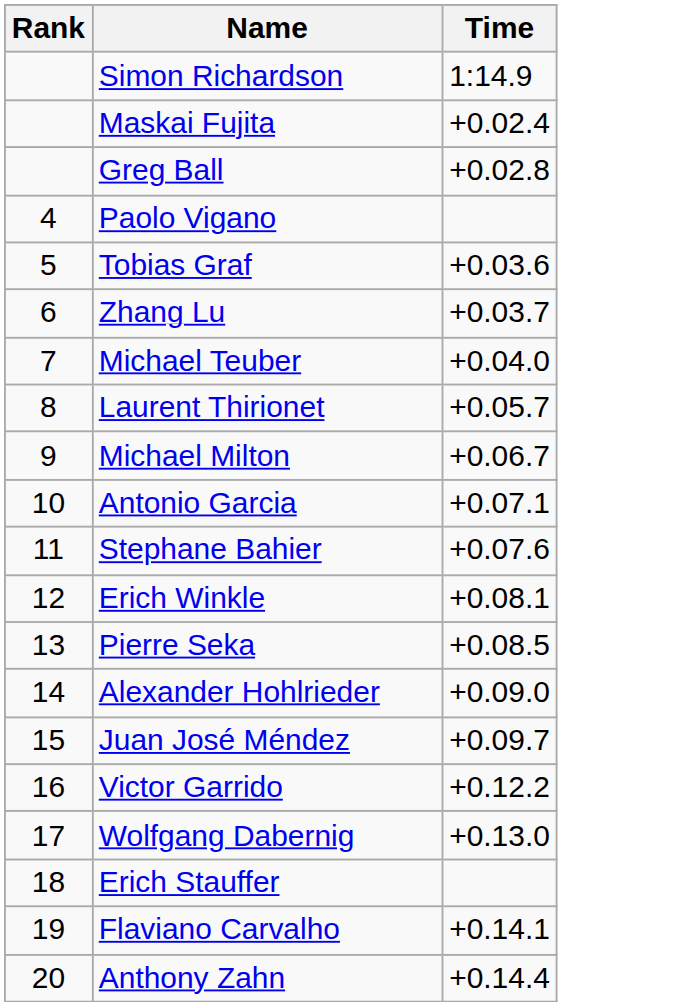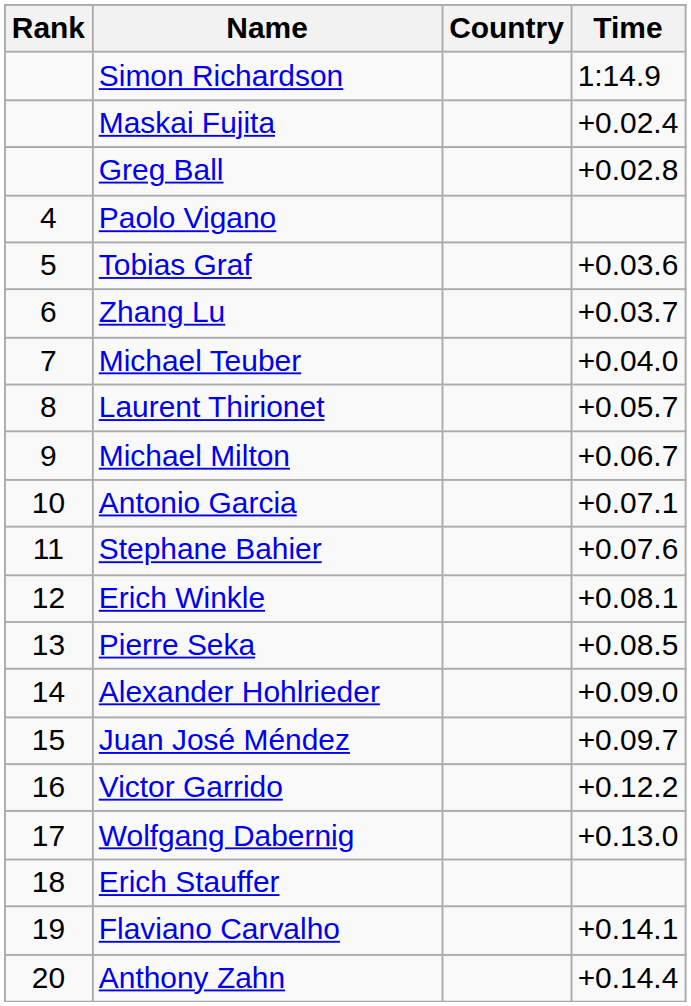 <table class="wikitable sortable">
 <tr>
 <th width=20>Rank</th>
 <th width=180>Name</th>
+<th>Country</th>
 <th>Time</th>
 </tr>
 <tr>
 <td align=center></td>
 <td><a href='#'>Simon Richardson</a></td>
+<td></td>
 <td>1:14.9</td>
 </tr>
 <tr>
 <td align=center></td>
 <td><a href='#'>Maskai Fujita</a></td>
+<td></td>
 <td>+0.02.4</td>
 </tr>
 <tr>
 <td align=center></td>
 <td><a href='#'>Greg Ball</a></td>
+<td></td>
 <td>+0.02.8</td>
 </tr>
 <tr>
 <td align=center>4</td>
 <td><a href='#'>Paolo Vigano</a></td>
 <td></td>
+<td></td>
 </tr>
 <tr>
 <td align=center>5</td>
 <td><a href='#'>Tobias Graf</a></td>
+<td></td>
 <td>+0.03.6</td>
 </tr>
 <tr>
 <td align=center>6</td>
 <td><a href='#'>Zhang Lu</a></td>
+<td></td>
 <td>+0.03.7</td>
 </tr>
 <tr>
 <td align=center>7</td>
 <td><a href='#'>Michael Teuber</a></td>
+<td></td>
 <td>+0.04.0</td>
 </tr>
 <tr>
 <td align=center>8</td>
 <td><a href='#'>Laurent Thirionet</a></td>
+<td></td>
 <td>+0.05.7</td>
 </tr>
 <tr>
 <td align=center>9</td>
 <td><a href='#'>Michael Milton</a></td>
+<td></td>
 <td>+0.06.7</td>
 </tr>
 <tr>
 <td align=center>10</td>
 <td><a href='#'>Antonio Garcia</a></td>
+<td></td>
 <td>+0.07.1</td>
 </tr>
 <tr>
 <td align=center>11</td>
 <td><a href='#'>Stephane Bahier</a></td>
+<td></td>
 <td>+0.07.6</td>
 </tr>
 <tr>
 <td align=center>12</td>
 <td><a href='#'>Erich Winkle</a></td>
+<td></td>
 <td>+0.08.1</td>
 </tr>
 <tr>
 <td align=center>13</td>
 <td><a href='#'>Pierre Seka</a></td>
+<td></td>
 <td>+0.08.5</td>
 </tr>
 <tr>
 <td align=center>14</td>
 <td><a href='#'>Alexander Hohlrieder</a></td>
+<td></td>
 <td>+0.09.0</td>
 </tr>
 <tr>
 <td align=center>15</td>
 <td><a href='#'>Juan José Méndez</a></td>
+<td></td>
 <td>+0.09.7</td>
 </tr>
 <tr>
 <td align=center>16</td>
 <td><a href='#'>Victor Garrido</a></td>
+<td></td>
 <td>+0.12.2</td>
 </tr>
 <tr>
 <td align=center>17</td>
 <td><a href='#'>Wolfgang Dabernig</a></td>
+<td></td>
 <td>+0.13.0</td>
 </tr>
 <tr>
 <td align=center>18</td>
 <td><a href='#'>Erich Stauffer</a></td>
 <td></td>
+<td></td>
 </tr>
 <tr>
 <td align=center>19</td>
 <td><a href='#'>Flaviano Carvalho</a></td>
+<td></td>
 <td>+0.14.1</td>
 </tr>
 <tr>
 <td align=center>20</td>
 <td><a href='#'>Anthony Zahn</a></td>
+<td></td>
 <td>+0.14.4</td>
 </tr>
 </table>
